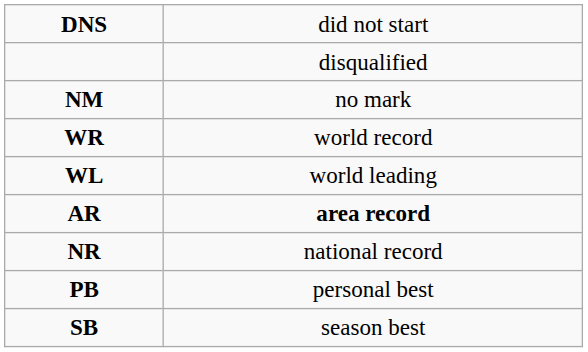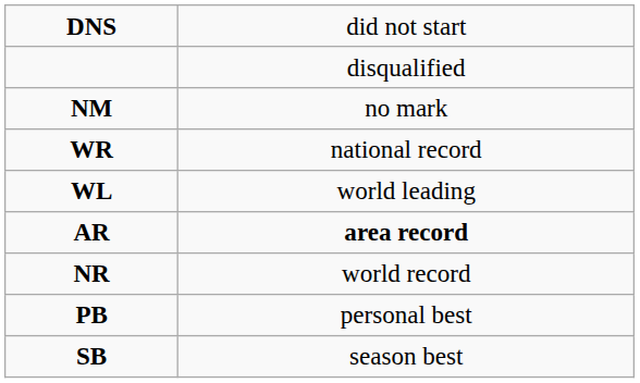 <table class="wikitable" style=" text-align:center; font-size:110%;" width="35%">
 <tr>
 <td><strong>DNS</strong></td>
 <td>did not start</td>
 </tr>
 <tr>
 <td><strong></strong></td>
 <td>disqualified</td>
 </tr>
 <tr>
 <td><strong>NM</strong></td>
 <td>no mark</td>
 </tr>
 <tr>
 <td><strong>WR</strong></td>
-<td>world record</td>
+<td>national record</td>
 </tr>
 <tr>
 <td><strong>WL</strong></td>
 <td>world leading</td>
 </tr>
 <tr>
 <td><strong>AR</strong></td>
 <td><strong>area record</strong></td>
 </tr>
 <tr>
 <td><strong>NR</strong></td>
-<td>national record</td>
+<td>world record</td>
 </tr>
 <tr>
 <td><strong>PB</strong></td>
 <td>personal best</td>
 </tr>
 <tr>
 <td><strong>SB</strong></td>
 <td>season best</td>
 </tr>
 </table>
